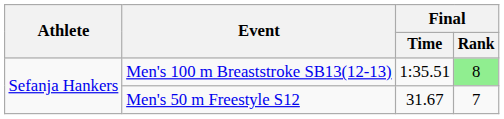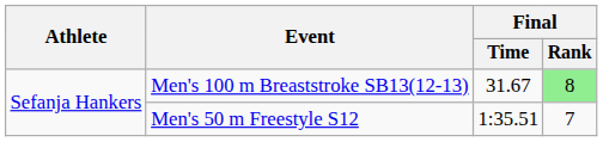 <table class=wikitable style="font-size:90%">
 <tr>
 <th rowspan="2">Athlete</th>
 <th rowspan="2">Event</th>
 <th colspan="2">Final</th>
 </tr>
 <tr style="font-size:95%">
 <th>Time</th>
 <th>Rank</th>
 </tr>
 <tr align=center>
 <td align=left rowspan="2"><a href='#'>Sefanja Hankers</a></td>
 <td align=left><a href='#'>Men's 100 m Breaststroke SB13(12-13)</a></td>
-<td>1:35.51</td>
+<td>31.67</td>
 <td style="background: lightgreen;">8</td>
 </tr>
 <tr align=center>
 <td align=left><a href='#'>Men's 50 m Freestyle S12</a></td>
-<td>31.67</td>
+<td>1:35.51</td>
 <td>7</td>
 </tr>
 </table>
